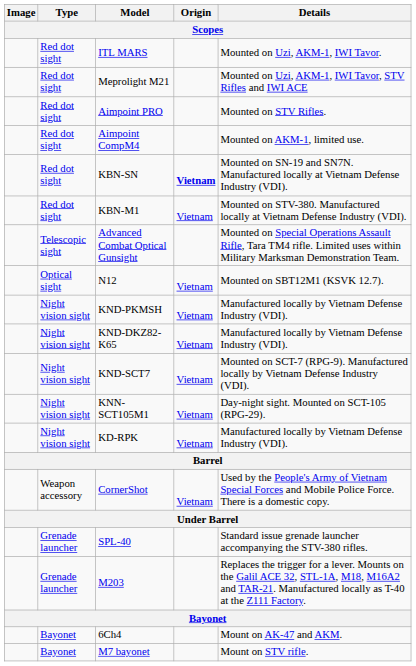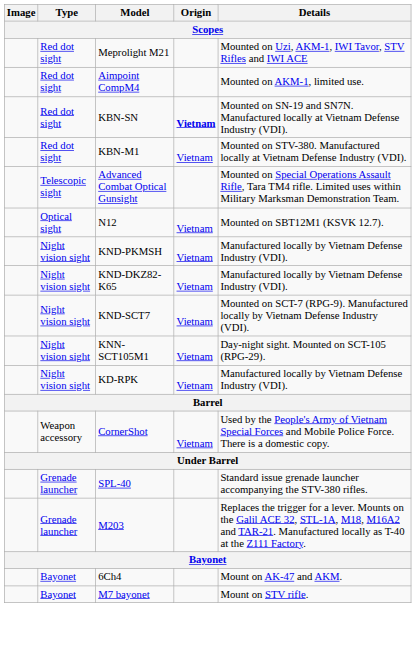 <table class="wikitable">
 <tr>
 <th>Image</th>
 <th>Type</th>
 <th>Model</th>
 <th>Origin</th>
 <th>Details</th>
 </tr>
 <tr>
 <th colspan="5"><a href='#'>Scopes</a></th>
 </tr>
 <tr>
 <td></td>
 <td><a href='#'>Red dot sight</a></td>
-<td><a href='#'>ITL MARS</a></td>
-<td></td>
-<td>Mounted on <a href='#'>Uzi</a>, <a href='#'>AKM-1</a>, <a href='#'>IWI Tavor</a>.</td>
-</tr>
-<tr>
-<td></td>
-<td><a href='#'>Red dot sight</a></td>
 <td>Meprolight M21</td>
 <td></td>
 <td>Mounted on <a href='#'>Uzi</a>, <a href='#'>AKM-1</a>, <a href='#'>IWI Tavor</a>, <a href='#'>STV Rifles</a> and <a href='#'>IWI ACE</a></td>
-</tr>
-<tr>
-<td></td>
-<td><a href='#'>Red dot sight</a></td>
-<td><a href='#'>Aimpoint PRO</a></td>
-<td></td>
-<td>Mounted on <a href='#'>STV Rifles</a>.</td>
 </tr>
 <tr>
 <td></td>
 <td><a href='#'>Red dot sight</a></td>
 <td><a href='#'>Aimpoint CompM4</a></td>
 <td></td>
 <td>Mounted on <a href='#'>AKM-1</a>, limited use.</td>
 </tr>
 <tr>
 <td></td>
 <td><a href='#'>Red dot sight</a></td>
 <td>KBN-SN</td>
 <td><strong><br><a href='#'>Vietnam</a></strong></td>
 <td>Mounted on SN-19 and SN7N. Manufactured locally at Vietnam Defense Industry (VDI).</td>
 </tr>
 <tr>
 <td></td>
 <td><a href='#'>Red dot sight</a></td>
 <td>KBN-M1</td>
 <td><br><a href='#'>Vietnam</a></td>
 <td>Mounted on STV-380. Manufactured locally at Vietnam Defense Industry (VDI).</td>
 </tr>
 <tr>
 <td></td>
 <td><a href='#'>Telescopic sight</a></td>
 <td><a href='#'>Advanced Combat Optical Gunsight</a></td>
 <td></td>
 <td>Mounted on <a href='#'>Special Operations Assault Rifle</a>, Tara TM4 rifle. Limited uses within Military Marksman Demonstration Team.</td>
 </tr>
 <tr>
 <td></td>
 <td><a href='#'>Optical sight</a></td>
 <td>N12</td>
 <td><br><a href='#'>Vietnam</a></td>
 <td>Mounted on SBT12M1 (KSVK 12.7).</td>
 </tr>
 <tr>
 <td></td>
 <td><a href='#'>Night vision sight</a></td>
 <td>KND-PKMSH</td>
 <td><br><a href='#'>Vietnam</a></td>
 <td>Manufactured locally by Vietnam Defense Industry (VDI).</td>
 </tr>
 <tr>
 <td></td>
 <td><a href='#'>Night vision sight</a></td>
 <td>KND-DKZ82-K65</td>
 <td><br><a href='#'>Vietnam</a></td>
 <td>Manufactured locally by Vietnam Defense Industry (VDI).</td>
 </tr>
 <tr>
 <td></td>
 <td><a href='#'>Night vision sight</a></td>
 <td>KND-SCT7</td>
 <td><br><a href='#'>Vietnam</a></td>
 <td>Mounted on SCT-7 (RPG-9). Manufactured locally by Vietnam Defense Industry (VDI).</td>
 </tr>
 <tr>
 <td></td>
 <td><a href='#'>Night vision sight</a></td>
 <td>KNN-SCT105M1</td>
 <td><br><a href='#'>Vietnam</a></td>
 <td>Day-night sight. Mounted on SCT-105 (RPG-29).</td>
 </tr>
 <tr>
 <td></td>
 <td><a href='#'>Night vision sight</a></td>
 <td>KD-RPK</td>
 <td><br><a href='#'>Vietnam</a></td>
 <td>Manufactured locally by Vietnam Defense Industry (VDI).</td>
 </tr>
 <tr>
 <th colspan="5">Barrel</th>
 </tr>
 <tr>
 <td></td>
 <td>Weapon accessory</td>
 <td><a href='#'>CornerShot</a></td>
 <td><br><br><a href='#'>Vietnam</a></td>
 <td>Used by the <a href='#'>People's Army of Vietnam Special Forces</a> and Mobile Police Force.<br>There is a domestic copy.</td>
 </tr>
 <tr>
 <th colspan="5">Under Barrel</th>
 </tr>
 <tr>
 <td></td>
 <td><a href='#'>Grenade launcher</a></td>
 <td><a href='#'>SPL-40</a></td>
 <td></td>
 <td>Standard issue grenade launcher accompanying the STV-380 rifles.</td>
 </tr>
 <tr>
 <td></td>
 <td><a href='#'>Grenade launcher</a></td>
 <td><a href='#'>M203</a></td>
 <td><br></td>
 <td>Replaces the trigger for a lever. Mounts on the <a href='#'>Galil ACE 32</a>, <a href='#'>STL-1A</a>, <a href='#'>M18</a>, <a href='#'>M16A2</a> and <a href='#'>TAR-21</a>. Manufactured locally as T-40 at the <a href='#'>Z111 Factory</a>.</td>
 </tr>
 <tr>
 <th colspan="5"><a href='#'>Bayonet</a></th>
 </tr>
 <tr>
 <td></td>
 <td><a href='#'>Bayonet</a></td>
 <td>6Ch4</td>
 <td></td>
 <td>Mount on <a href='#'>AK-47</a> and <a href='#'>AKM</a>.</td>
 </tr>
 <tr>
 <td></td>
 <td><a href='#'>Bayonet</a></td>
 <td><a href='#'>M7 bayonet</a></td>
 <td></td>
 <td>Mount on <a href='#'>STV rifle</a>.</td>
 </tr>
 </table>
